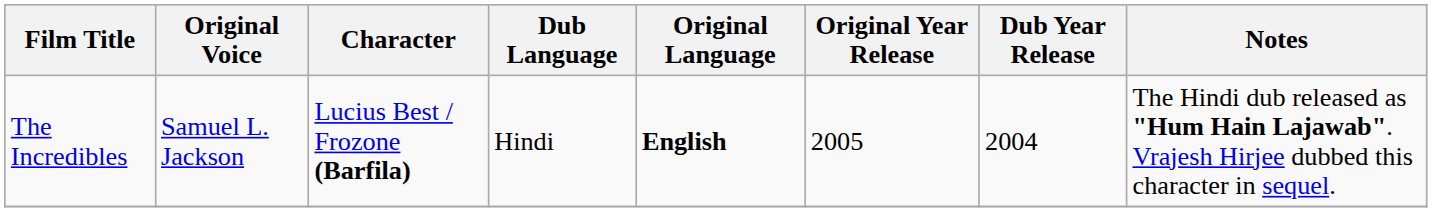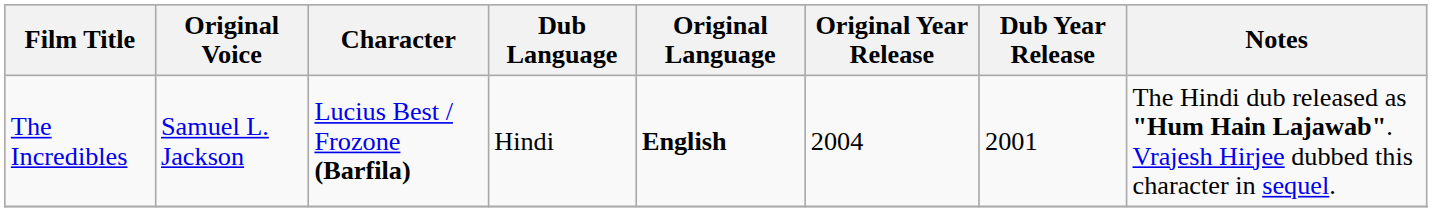 <table class="wikitable">
 <tr>
 <th>Film Title</th>
 <th>Original Voice</th>
 <th>Character</th>
 <th>Dub Language</th>
 <th>Original Language</th>
 <th>Original Year Release</th>
 <th>Dub Year Release</th>
 <th>Notes</th>
 </tr>
 <tr>
 <td><a href='#'>The Incredibles</a></td>
 <td><a href='#'>Samuel L. Jackson</a></td>
 <td><a href='#'>Lucius Best / Frozone</a><br><strong>(Barfila)</strong></td>
 <td>Hindi</td>
 <td><strong>English</strong></td>
-<td>2005</td>
 <td>2004</td>
+<td>2001</td>
 <td>The Hindi dub released as<br> <strong>"Hum Hain Lajawab"</strong>.<br><a href='#'>Vrajesh Hirjee</a> dubbed this character in <a href='#'>sequel</a>.</td>
 </tr>
 <tr>
 </tr>
 </table>
